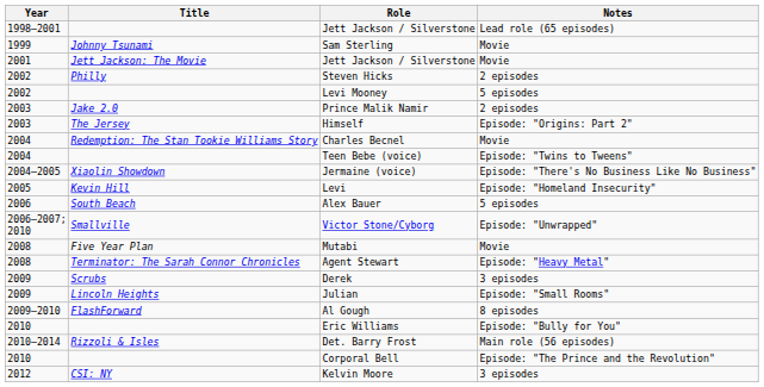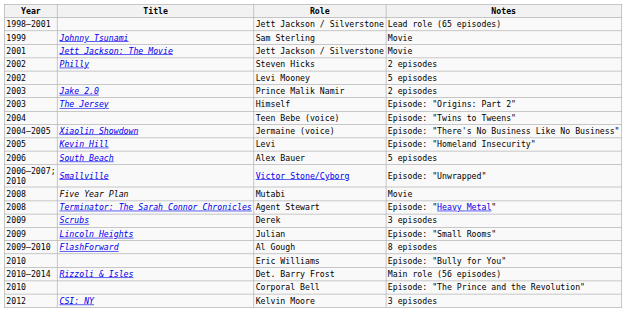 <table class="wikitable sortable">
 <tr>
 <th>Year</th>
 <th>Title</th>
 <th>Role</th>
 <th class="unsortable">Notes</th>
 </tr>
 <tr>
 <td>1998–2001</td>
 <td><em></em></td>
 <td>Jett Jackson / Silverstone</td>
 <td>Lead role (65 episodes)</td>
 </tr>
 <tr>
 <td>1999</td>
 <td><em><a href='#'>Johnny Tsunami</a></em></td>
 <td>Sam Sterling</td>
 <td>Movie</td>
 </tr>
 <tr>
 <td>2001</td>
 <td><em><a href='#'>Jett Jackson: The Movie</a></em></td>
 <td>Jett Jackson / Silverstone</td>
 <td>Movie</td>
 </tr>
 <tr>
 <td>2002</td>
 <td><em><a href='#'>Philly</a></em></td>
 <td>Steven Hicks</td>
 <td>2 episodes</td>
 </tr>
 <tr>
 <td>2002</td>
 <td><em></em></td>
 <td>Levi Mooney</td>
 <td>5 episodes</td>
 </tr>
 <tr>
 <td>2003</td>
 <td><em><a href='#'>Jake 2.0</a></em></td>
 <td>Prince Malik Namir</td>
 <td>2 episodes</td>
 </tr>
 <tr>
 <td>2003</td>
 <td><em><a href='#'>The Jersey</a></em></td>
 <td>Himself</td>
 <td>Episode: "Origins: Part 2"</td>
-</tr>
-<tr>
-<td>2004</td>
-<td><em><a href='#'>Redemption: The Stan Tookie Williams Story</a></em></td>
-<td>Charles Becnel</td>
-<td>Movie</td>
 </tr>
 <tr>
 <td>2004</td>
 <td><em></em></td>
 <td>Teen Bebe (voice)</td>
 <td>Episode: "Twins to Tweens"</td>
 </tr>
 <tr>
 <td>2004–2005</td>
 <td><em><a href='#'>Xiaolin Showdown</a></em></td>
 <td>Jermaine (voice)</td>
 <td>Episode: "There's No Business Like No Business"</td>
 </tr>
 <tr>
 <td>2005</td>
 <td><em><a href='#'>Kevin Hill</a></em></td>
 <td>Levi</td>
 <td>Episode: "Homeland Insecurity"</td>
 </tr>
 <tr>
 <td>2006</td>
 <td><em><a href='#'>South Beach</a></em></td>
 <td>Alex Bauer</td>
 <td>5 episodes</td>
 </tr>
 <tr>
 <td>2006–2007; <br>2010</td>
 <td><em><a href='#'>Smallville</a></em></td>
 <td><a href='#'>Victor Stone/Cyborg</a></td>
 <td>Episode: "Unwrapped"</td>
 </tr>
 <tr>
 <td>2008</td>
 <td><em>Five Year Plan</em></td>
 <td>Mutabi</td>
 <td>Movie</td>
 </tr>
 <tr>
 <td>2008</td>
 <td><em><a href='#'>Terminator: The Sarah Connor Chronicles</a></em></td>
 <td>Agent Stewart</td>
 <td>Episode: "<a href='#'>Heavy Metal</a>"</td>
 </tr>
 <tr>
 <td>2009</td>
 <td><em><a href='#'>Scrubs</a></em></td>
 <td>Derek</td>
 <td>3 episodes</td>
 </tr>
 <tr>
 <td>2009</td>
 <td><em><a href='#'>Lincoln Heights</a></em></td>
 <td>Julian</td>
 <td>Episode: "Small Rooms"</td>
 </tr>
 <tr>
 <td>2009–2010</td>
 <td><em><a href='#'>FlashForward</a></em></td>
 <td>Al Gough</td>
 <td>8 episodes</td>
 </tr>
 <tr>
 <td>2010</td>
 <td><em></em></td>
 <td>Eric Williams</td>
 <td>Episode: "Bully for You"</td>
 </tr>
 <tr>
 <td>2010–2014</td>
 <td><em><a href='#'>Rizzoli & Isles</a></em></td>
 <td>Det. Barry Frost</td>
 <td>Main role (56 episodes)</td>
 </tr>
 <tr>
 <td>2010</td>
 <td><em></em></td>
 <td>Corporal Bell</td>
 <td>Episode: "The Prince and the Revolution"</td>
 </tr>
 <tr>
 <td>2012</td>
 <td><em><a href='#'>CSI: NY</a></em></td>
 <td>Kelvin Moore</td>
 <td>3 episodes</td>
 </tr>
 </table>
